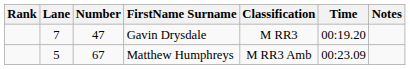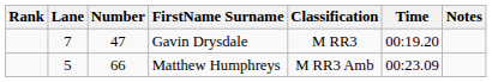 <table class="wikitable sortable" style="text-align:center">
 <tr>
 <th>Rank</th>
 <th>Lane</th>
 <th>Number</th>
 <th>FirstName Surname</th>
 <th>Classification</th>
 <th>Time</th>
 <th>Notes</th>
 </tr>
 <tr>
 <td></td>
 <td>7</td>
 <td>47</td>
 <td style="text-align:left"> Gavin Drysdale</td>
 <td>M RR3</td>
 <td>00:19.20</td>
 <td></td>
 </tr>
 <tr>
 <td></td>
 <td>5</td>
-<td>67</td>
+<td>66</td>
 <td style="text-align:left"> Matthew Humphreys</td>
 <td>M RR3 Amb</td>
 <td>00:23.09</td>
 <td></td>
 </tr>
 </table>
